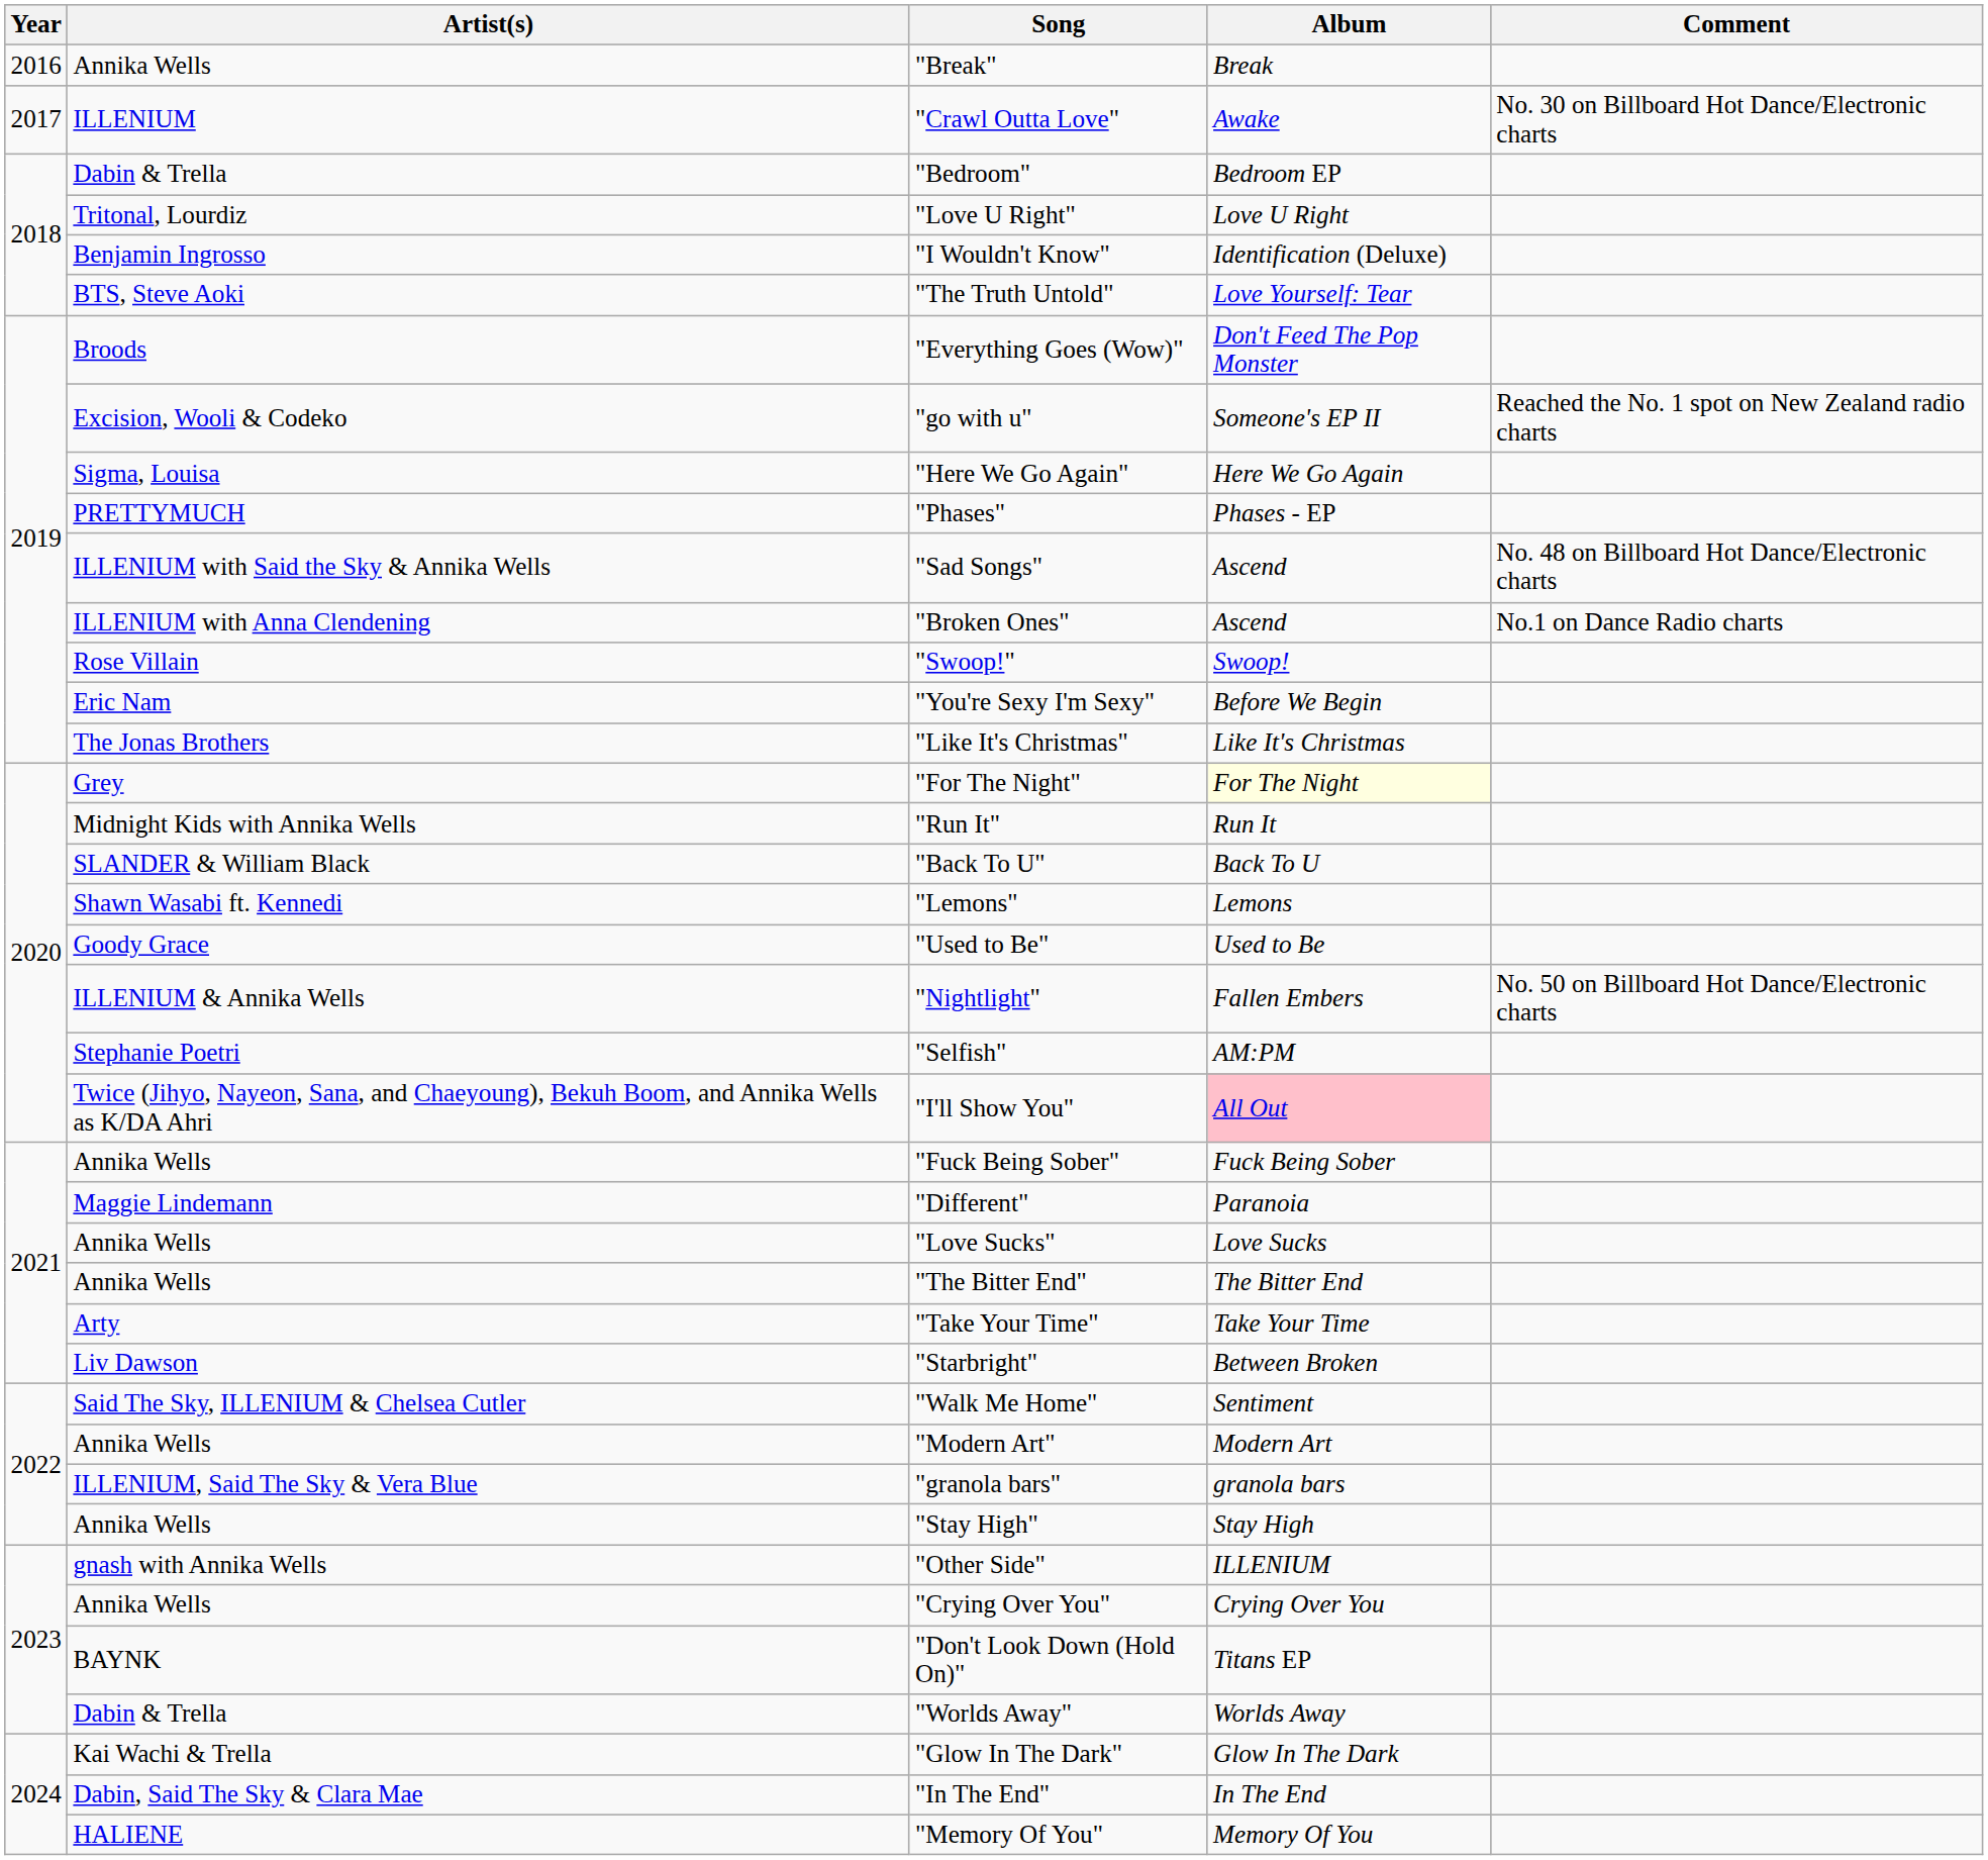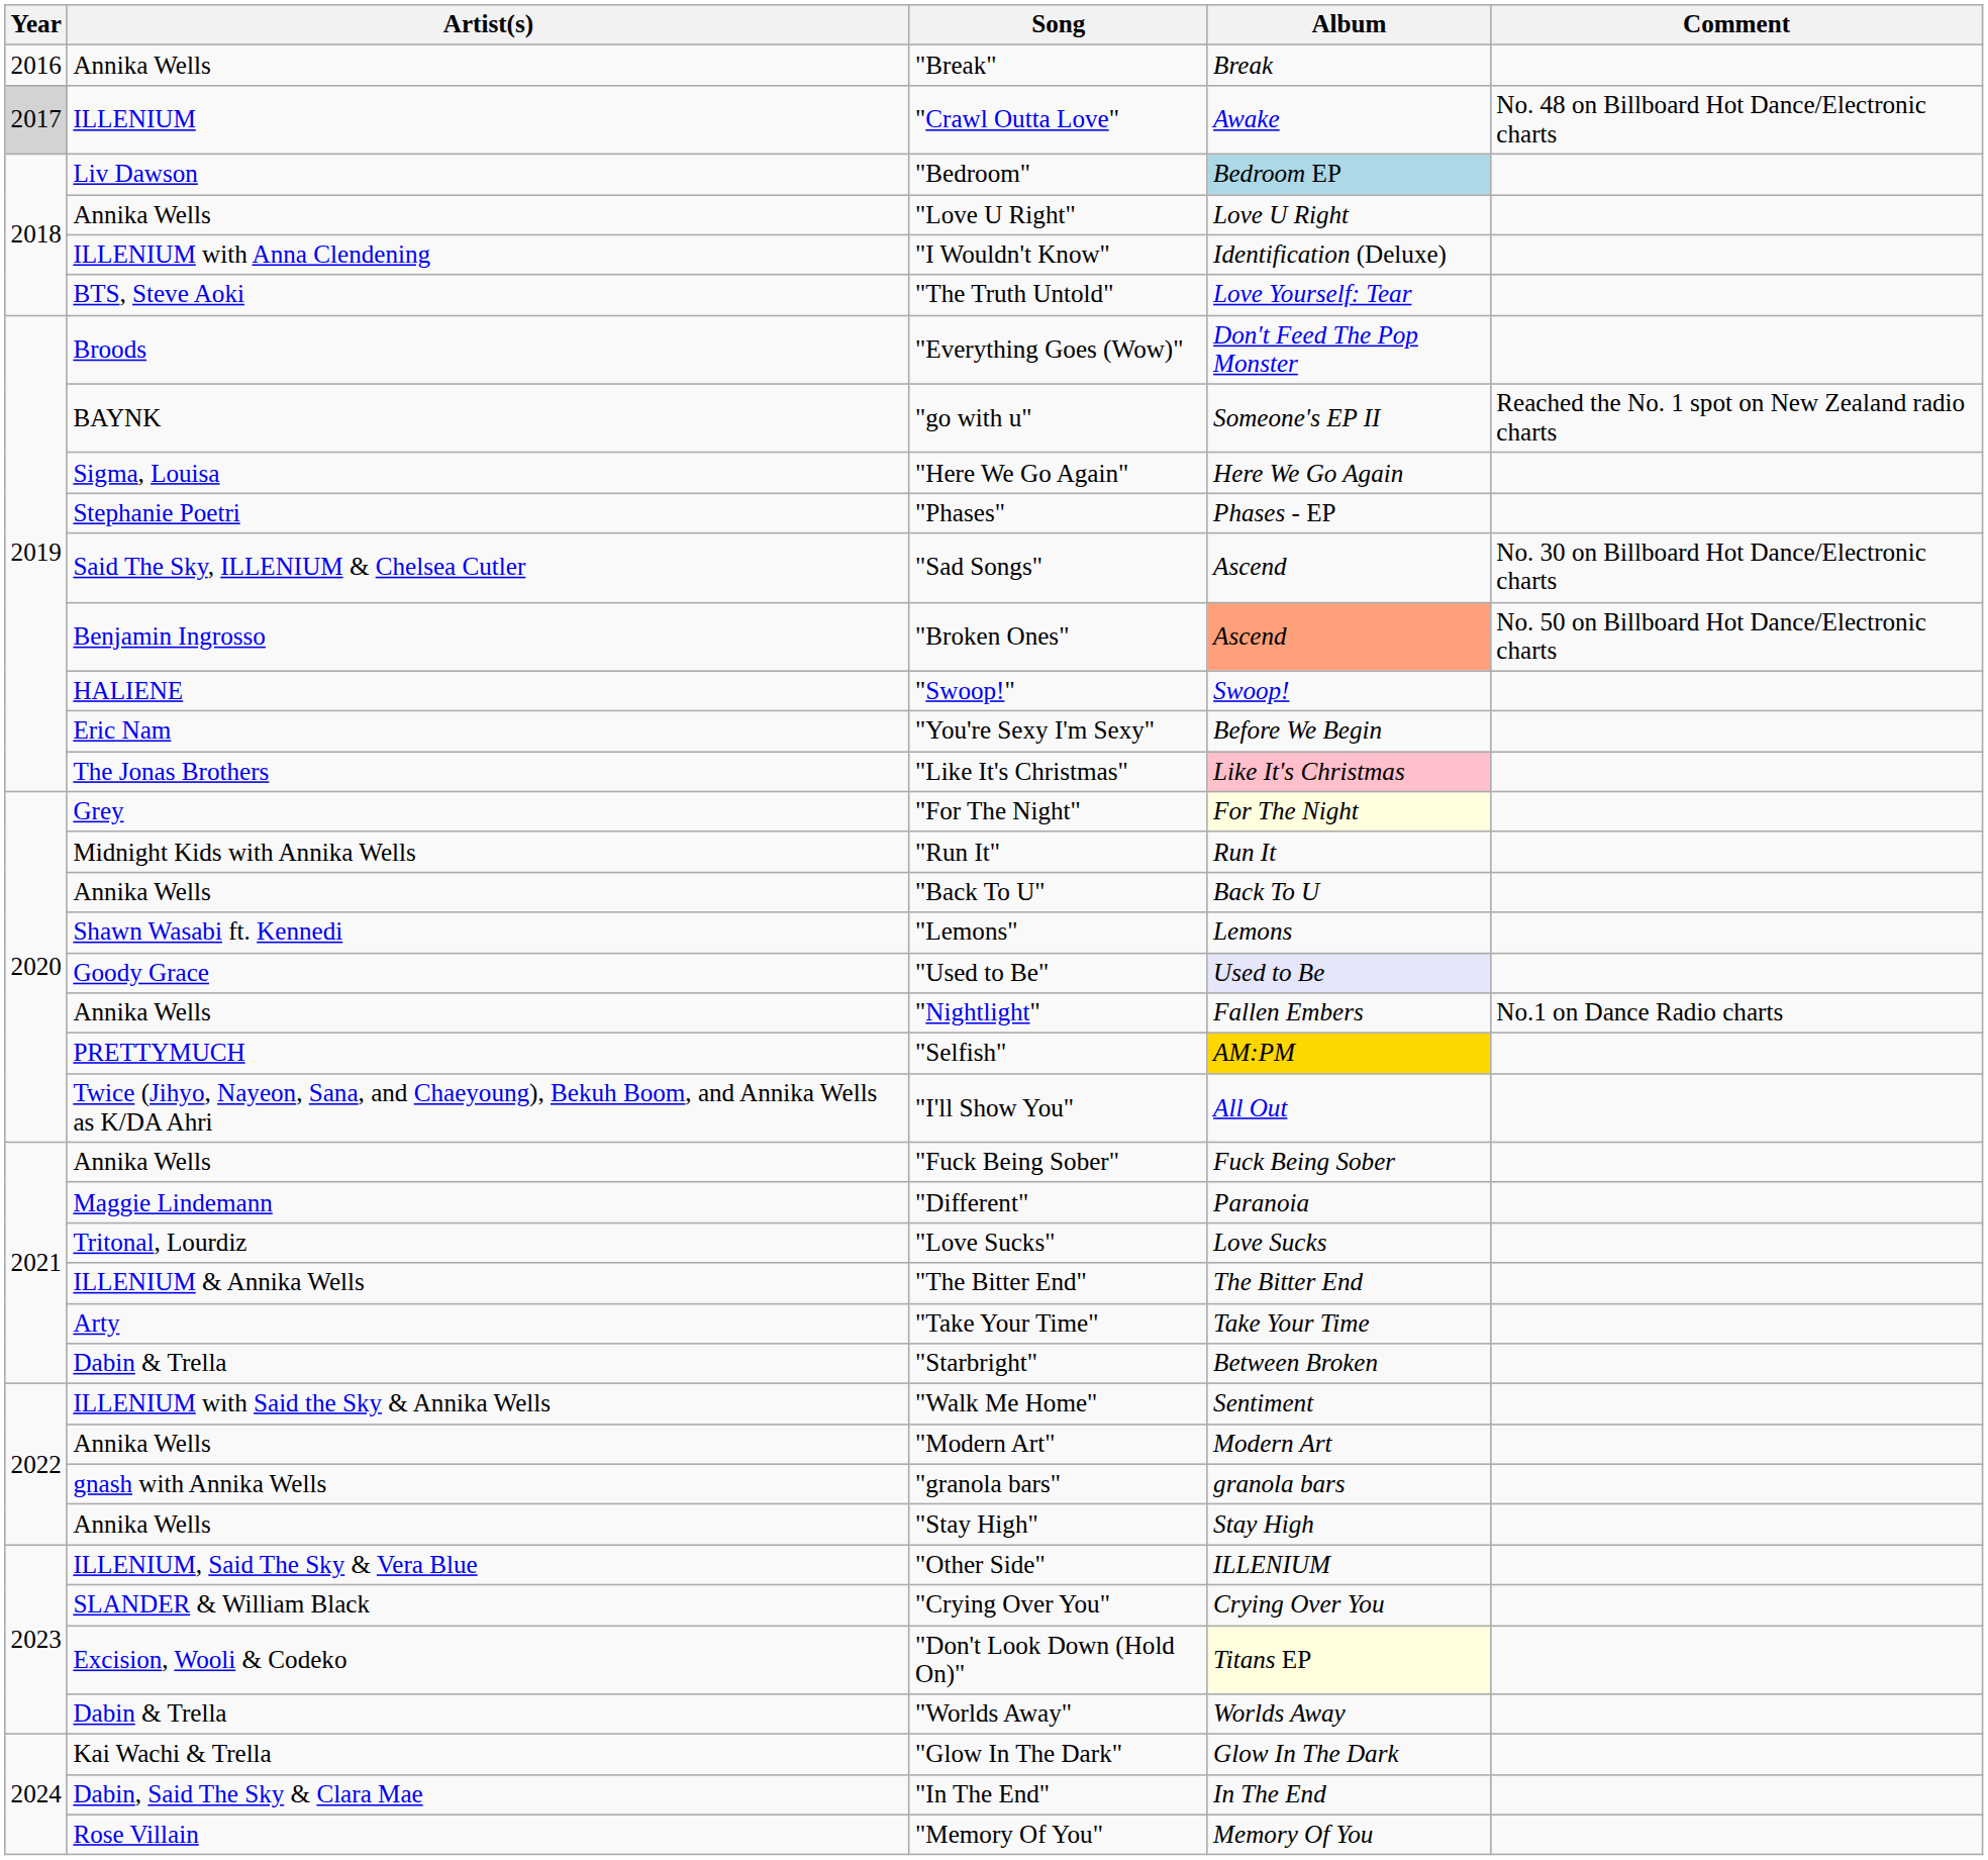 <table class="wikitable" style="text-align:left;">
 <tr>
 <th scope="col">Year</th>
 <th scope="col">Artist(s)</th>
 <th scope="col">Song</th>
 <th scope="col">Album</th>
 <th scope="col">Comment</th>
 </tr>
 <tr>
 <td>2016</td>
 <td>Annika Wells</td>
 <td>"Break"</td>
 <td><em>Break</em></td>
 <td></td>
 </tr>
 <tr>
-<td>2017</td>
+<td style="background: lightgrey;">2017</td>
 <td><a href='#'>ILLENIUM</a></td>
 <td>"<a href='#'>Crawl Outta Love</a>"</td>
 <td><a href='#'><em>Awake</em></a></td>
-<td>No. 30 on Billboard Hot Dance/Electronic charts</td>
+<td>No. 48 on Billboard Hot Dance/Electronic charts</td>
 </tr>
 <tr>
 <td rowspan="4">2018</td>
-<td><a href='#'>Dabin</a> & Trella</td>
+<td><a href='#'>Liv Dawson</a></td>
 <td>"Bedroom"</td>
-<td><em>Bedroom</em> EP</td>
+<td style="background: lightblue;"><em>Bedroom</em> EP</td>
 <td></td>
 </tr>
 <tr>
-<td><a href='#'>Tritonal</a>, Lourdiz</td>
+<td>Annika Wells</td>
 <td>"Love U Right"</td>
 <td><em>Love U Right</em></td>
 <td></td>
 </tr>
 <tr>
-<td><a href='#'>Benjamin Ingrosso</a></td>
+<td><a href='#'>ILLENIUM</a> with <a href='#'>Anna Clendening</a></td>
 <td>"I Wouldn't Know"</td>
 <td><em>Identification</em> (Deluxe)</td>
 <td></td>
 </tr>
 <tr>
 <td><a href='#'>BTS</a>, <a href='#'>Steve Aoki</a></td>
 <td>"The Truth Untold"</td>
 <td><em><a href='#'>Love Yourself: Tear</a></em></td>
 <td></td>
 </tr>
 <tr>
 <td rowspan="9">2019</td>
 <td><a href='#'>Broods</a></td>
 <td>"Everything Goes (Wow)"</td>
 <td><a href='#'><em>Don't Feed The Pop Monster</em></a></td>
 <td></td>
 </tr>
 <tr>
-<td><a href='#'>Excision</a>, <a href='#'>Wooli</a> & Codeko</td>
+<td>BAYNK</td>
 <td>"go with u"</td>
 <td><em>Someone's EP II</em></td>
 <td>Reached the No. 1 spot on New Zealand radio charts</td>
 </tr>
 <tr>
 <td><a href='#'>Sigma</a>, <a href='#'>Louisa</a></td>
 <td>"Here We Go Again"</td>
 <td><em>Here We Go Again</em></td>
 <td></td>
 </tr>
 <tr>
-<td><a href='#'>PRETTYMUCH</a></td>
+<td><a href='#'>Stephanie Poetri</a></td>
 <td>"Phases"</td>
 <td><em>Phases</em> - EP</td>
 <td></td>
 </tr>
 <tr>
-<td><a href='#'>ILLENIUM</a> with <a href='#'>Said the Sky</a> & Annika Wells</td>
+<td><a href='#'>Said The Sky</a>, <a href='#'>ILLENIUM</a> & <a href='#'>Chelsea Cutler</a></td>
 <td>"Sad Songs"</td>
 <td><em>Ascend</em></td>
-<td>No. 48 on Billboard Hot Dance/Electronic charts</td>
+<td>No. 30 on Billboard Hot Dance/Electronic charts</td>
 </tr>
 <tr>
-<td><a href='#'>ILLENIUM</a> with <a href='#'>Anna Clendening</a></td>
+<td><a href='#'>Benjamin Ingrosso</a></td>
 <td>"Broken Ones"</td>
-<td><em>Ascend</em></td>
-<td>No.1 on Dance Radio charts</td>
+<td style="background: lightsalmon;"><em>Ascend</em></td>
+<td>No. 50 on Billboard Hot Dance/Electronic charts</td>
 </tr>
 <tr>
-<td><a href='#'>Rose Villain</a></td>
+<td><a href='#'>HALIENE</a></td>
 <td>"<a href='#'>Swoop!</a>"</td>
 <td><em><a href='#'>Swoop!</a></em></td>
 <td></td>
 </tr>
 <tr>
 <td><a href='#'>Eric Nam</a></td>
 <td>"You're Sexy I'm Sexy"</td>
 <td><em>Before We Begin</em></td>
 <td></td>
 </tr>
 <tr>
 <td><a href='#'>The Jonas Brothers</a></td>
 <td>"Like It's Christmas"</td>
-<td><em>Like It's Christmas</em></td>
+<td style="background: pink;"><em>Like It's Christmas</em></td>
 <td></td>
 </tr>
 <tr>
 <td rowspan="8">2020</td>
 <td><a href='#'>Grey</a></td>
 <td>"For The Night"</td>
 <td style="background: lightyellow;"><em>For The Night</em></td>
 <td></td>
 </tr>
 <tr>
 <td>Midnight Kids with Annika Wells</td>
 <td>"Run It"</td>
 <td><em>Run It</em></td>
 <td></td>
 </tr>
 <tr>
-<td><a href='#'>SLANDER</a> & William Black</td>
+<td>Annika Wells</td>
 <td>"Back To U"</td>
 <td><em>Back To U</em></td>
 <td></td>
 </tr>
 <tr>
 <td><a href='#'>Shawn Wasabi</a> ft. <a href='#'>Kennedi</a></td>
 <td>"Lemons"</td>
 <td><em>Lemons</em></td>
 <td></td>
 </tr>
 <tr>
 <td><a href='#'>Goody Grace</a></td>
 <td>"Used to Be"</td>
-<td><em>Used to Be</em></td>
+<td style="background: lavender;"><em>Used to Be</em></td>
 <td></td>
 </tr>
 <tr>
-<td><a href='#'>ILLENIUM</a> & Annika Wells</td>
+<td>Annika Wells</td>
 <td>"<a href='#'>Nightlight</a>"</td>
 <td><em>Fallen Embers</em></td>
-<td>No. 50 on Billboard Hot Dance/Electronic charts</td>
+<td>No.1 on Dance Radio charts</td>
 </tr>
 <tr>
-<td><a href='#'>Stephanie Poetri</a></td>
+<td><a href='#'>PRETTYMUCH</a></td>
 <td>"Selfish"</td>
-<td><em>AM:PM</em></td>
+<td style="background: gold;"><em>AM:PM</em></td>
 <td></td>
 </tr>
 <tr>
 <td><a href='#'>Twice</a> (<a href='#'>Jihyo</a>, <a href='#'>Nayeon</a>, <a href='#'>Sana</a>, and <a href='#'>Chaeyoung</a>), <a href='#'>Bekuh Boom</a>, and Annika Wells as K/DA Ahri</td>
 <td>"I'll Show You"</td>
-<td style="background: pink;"><em><a href='#'>All Out</a></em></td>
+<td><em><a href='#'>All Out</a></em></td>
 <td></td>
 </tr>
 <tr>
 <td rowspan="6">2021</td>
 <td>Annika Wells</td>
 <td>"Fuck Being Sober"</td>
 <td><em>Fuck Being Sober</em></td>
 <td></td>
 </tr>
 <tr>
 <td><a href='#'>Maggie Lindemann</a></td>
 <td>"Different"</td>
 <td><em>Paranoia</em></td>
 <td></td>
 </tr>
 <tr>
-<td>Annika Wells</td>
+<td><a href='#'>Tritonal</a>, Lourdiz</td>
 <td>"Love Sucks"</td>
 <td><em>Love Sucks</em></td>
 <td></td>
 </tr>
 <tr>
-<td>Annika Wells</td>
+<td><a href='#'>ILLENIUM</a> & Annika Wells</td>
 <td>"The Bitter End"</td>
 <td><em>The Bitter End</em></td>
 <td></td>
 </tr>
 <tr>
 <td><a href='#'>Arty</a></td>
 <td>"Take Your Time"</td>
 <td><em>Take Your Time</em></td>
 <td></td>
 </tr>
 <tr>
-<td><a href='#'>Liv Dawson</a></td>
+<td><a href='#'>Dabin</a> & Trella</td>
 <td>"Starbright"</td>
 <td><em>Between Broken</em></td>
 <td></td>
 </tr>
 <tr>
 <td rowspan="4">2022</td>
-<td><a href='#'>Said The Sky</a>, <a href='#'>ILLENIUM</a> & <a href='#'>Chelsea Cutler</a></td>
+<td><a href='#'>ILLENIUM</a> with <a href='#'>Said the Sky</a> & Annika Wells</td>
 <td>"Walk Me Home"</td>
 <td><em>Sentiment</em></td>
 <td></td>
 </tr>
 <tr>
 <td>Annika Wells</td>
 <td>"Modern Art"</td>
 <td><em>Modern Art</em></td>
 <td></td>
 </tr>
 <tr>
-<td><a href='#'>ILLENIUM</a>, <a href='#'>Said The Sky</a> & <a href='#'>Vera Blue</a></td>
+<td><a href='#'>gnash</a> with Annika Wells</td>
 <td>"granola bars"</td>
 <td><em>granola bars</em></td>
 <td></td>
 </tr>
 <tr>
 <td>Annika Wells</td>
 <td>"Stay High"</td>
 <td><em>Stay High</em></td>
 <td></td>
 </tr>
 <tr>
 <td rowspan="4">2023</td>
-<td><a href='#'>gnash</a> with Annika Wells</td>
+<td><a href='#'>ILLENIUM</a>, <a href='#'>Said The Sky</a> & <a href='#'>Vera Blue</a></td>
 <td>"Other Side"</td>
 <td><em>ILLENIUM</em></td>
 <td></td>
 </tr>
 <tr>
-<td>Annika Wells</td>
+<td><a href='#'>SLANDER</a> & William Black</td>
 <td>"Crying Over You"</td>
 <td><em>Crying Over You</em></td>
 <td></td>
 </tr>
 <tr>
-<td>BAYNK</td>
+<td><a href='#'>Excision</a>, <a href='#'>Wooli</a> & Codeko</td>
 <td>"Don't Look Down (Hold On)"</td>
-<td><em>Titans</em> EP</td>
+<td style="background: lightyellow;"><em>Titans</em> EP</td>
 <td></td>
 </tr>
 <tr>
 <td><a href='#'>Dabin</a> & Trella</td>
 <td>"Worlds Away"</td>
 <td><em>Worlds Away</em></td>
 <td></td>
 </tr>
 <tr>
 <td rowspan="3">2024</td>
 <td>Kai Wachi & Trella</td>
 <td>"Glow In The Dark"</td>
 <td><em>Glow In The Dark</em></td>
 <td></td>
 </tr>
 <tr>
 <td><a href='#'>Dabin</a>, <a href='#'>Said The Sky</a> & <a href='#'>Clara Mae</a></td>
 <td>"In The End"</td>
 <td><em>In The End</em></td>
 <td></td>
 </tr>
 <tr>
-<td><a href='#'>HALIENE</a></td>
+<td><a href='#'>Rose Villain</a></td>
 <td>"Memory Of You"</td>
 <td><em>Memory Of You</em></td>
 <td></td>
 </tr>
 </table>
